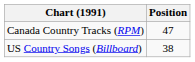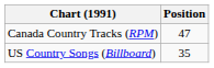 <table class="wikitable sortable">
 <tr>
 <th scope="col">Chart (1991)</th>
 <th scope="col">Position</th>
 </tr>
 <tr>
 <td>Canada Country Tracks (<em><a href='#'>RPM</a></em>)</td>
 <td align="center">47</td>
 </tr>
 <tr>
 <td>US <a href='#'>Country Songs</a> (<em><a href='#'>Billboard</a></em>)</td>
-<td align="center">38</td>
+<td align="center">35</td>
 </tr>
 </table>
